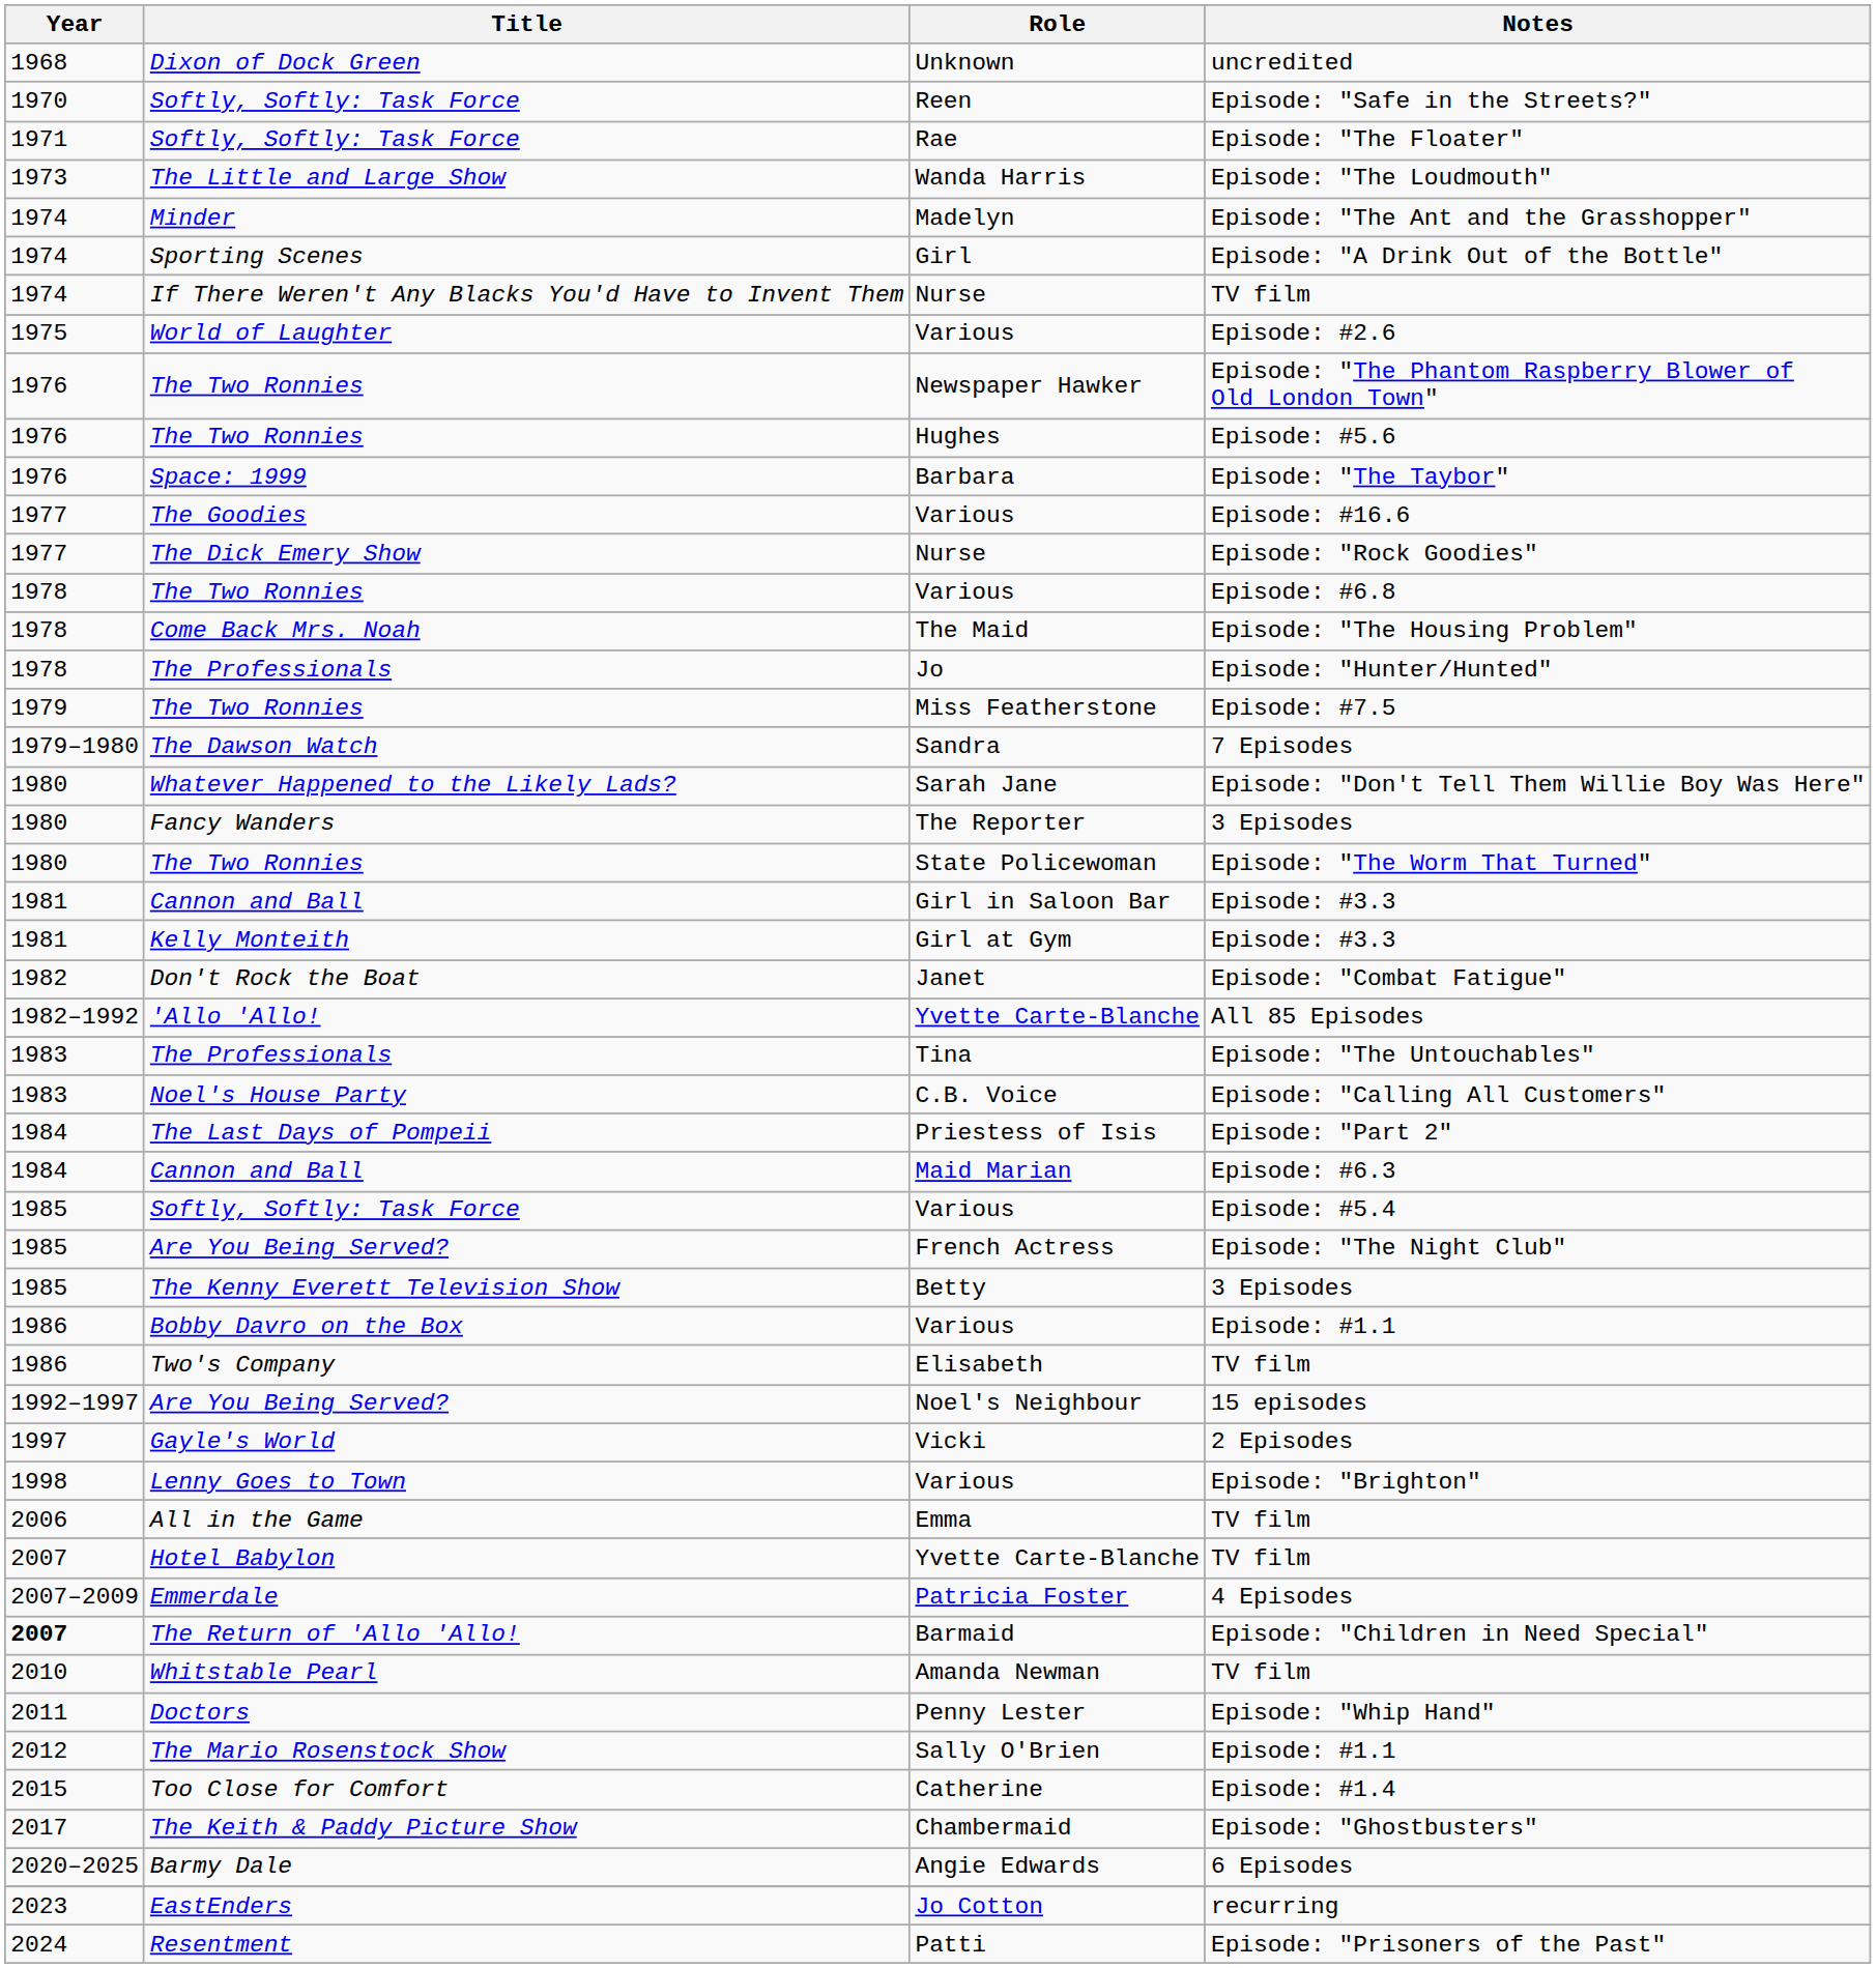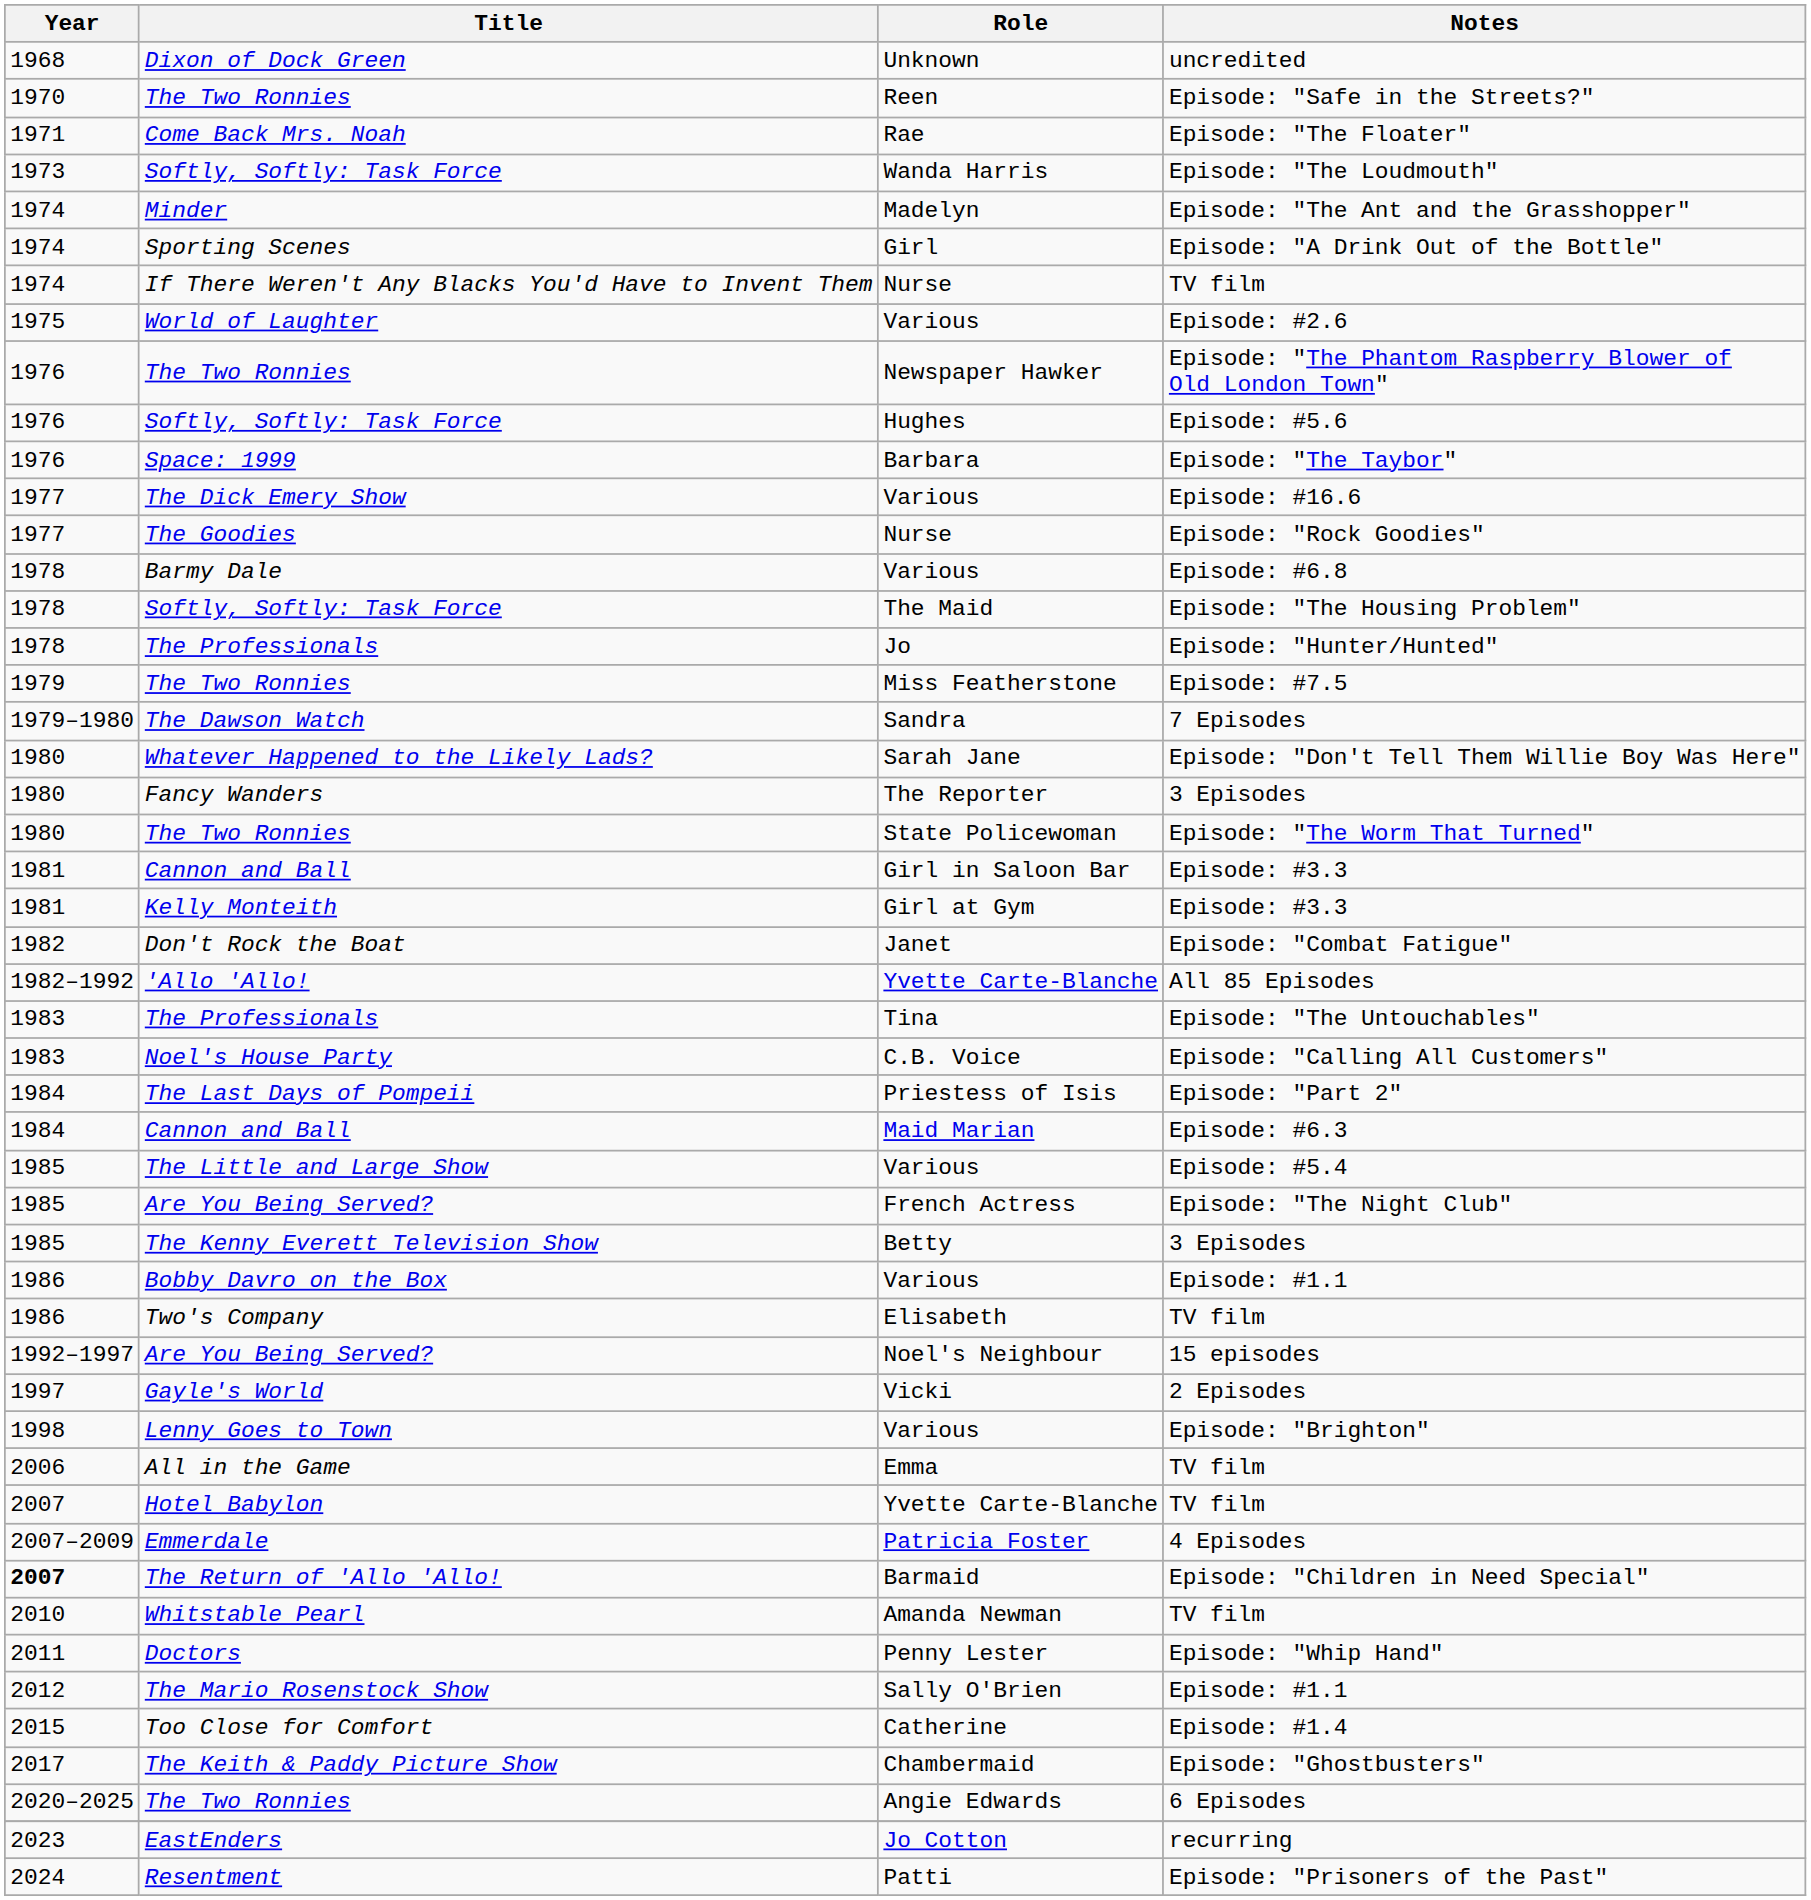 <table class="wikitable sortable">
 <tr>
 <th>Year</th>
 <th>Title</th>
 <th>Role</th>
 <th>Notes</th>
 </tr>
 <tr>
 <td>1968</td>
 <td><em><a href='#'>Dixon of Dock Green</a></em></td>
 <td>Unknown</td>
 <td>uncredited</td>
 </tr>
 <tr>
 <td>1970</td>
-<td><em><a href='#'>Softly, Softly: Task Force</a></em></td>
+<td><em><a href='#'>The Two Ronnies</a></em></td>
 <td>Reen</td>
 <td>Episode: "Safe in the Streets?"</td>
 </tr>
 <tr>
 <td>1971</td>
-<td><em><a href='#'>Softly, Softly: Task Force</a></em></td>
+<td><em><a href='#'>Come Back Mrs. Noah</a></em></td>
 <td>Rae</td>
 <td>Episode: "The Floater"</td>
 </tr>
 <tr>
 <td>1973</td>
-<td><em><a href='#'>The Little and Large Show</a></em></td>
+<td><em><a href='#'>Softly, Softly: Task Force</a></em></td>
 <td>Wanda Harris</td>
 <td>Episode: "The Loudmouth"</td>
 </tr>
 <tr>
 <td>1974</td>
 <td><em><a href='#'>Minder</a></em></td>
 <td>Madelyn</td>
 <td>Episode: "The Ant and the Grasshopper"</td>
 </tr>
 <tr>
 <td>1974</td>
 <td><em>Sporting Scenes</em></td>
 <td>Girl</td>
 <td>Episode: "A Drink Out of the Bottle"</td>
 </tr>
 <tr>
 <td>1974</td>
 <td><em>If There Weren't Any Blacks You'd Have to Invent Them</em></td>
 <td>Nurse</td>
 <td>TV film</td>
 </tr>
 <tr>
 <td>1975</td>
 <td><em><a href='#'>World of Laughter</a></em></td>
 <td>Various</td>
 <td>Episode: #2.6</td>
 </tr>
 <tr>
 <td>1976</td>
 <td><em><a href='#'>The Two Ronnies</a></em></td>
 <td>Newspaper Hawker</td>
 <td>Episode: "<a href='#'>The Phantom Raspberry Blower of <br> Old London Town</a>"</td>
 </tr>
 <tr>
 <td>1976</td>
-<td><em><a href='#'>The Two Ronnies</a></em></td>
+<td><em><a href='#'>Softly, Softly: Task Force</a></em></td>
 <td>Hughes</td>
 <td>Episode: #5.6</td>
 </tr>
 <tr>
 <td>1976</td>
 <td><em><a href='#'>Space: 1999</a></em></td>
 <td>Barbara</td>
 <td>Episode: "<a href='#'>The Taybor</a>"</td>
 </tr>
 <tr>
 <td>1977</td>
-<td><em><a href='#'>The Goodies</a></em></td>
+<td><em><a href='#'>The Dick Emery Show</a></em></td>
 <td>Various</td>
 <td>Episode: #16.6</td>
 </tr>
 <tr>
 <td>1977</td>
-<td><em><a href='#'>The Dick Emery Show</a></em></td>
+<td><em><a href='#'>The Goodies</a></em></td>
 <td>Nurse</td>
 <td>Episode: "Rock Goodies"</td>
 </tr>
 <tr>
 <td>1978</td>
-<td><em><a href='#'>The Two Ronnies</a></em></td>
+<td><em>Barmy Dale</em></td>
 <td>Various</td>
 <td>Episode: #6.8</td>
 </tr>
 <tr>
 <td>1978</td>
-<td><em><a href='#'>Come Back Mrs. Noah</a></em></td>
+<td><em><a href='#'>Softly, Softly: Task Force</a></em></td>
 <td>The Maid</td>
 <td>Episode: "The Housing Problem"</td>
 </tr>
 <tr>
 <td>1978</td>
 <td><em><a href='#'>The Professionals</a></em></td>
 <td>Jo</td>
 <td>Episode: "Hunter/Hunted"</td>
 </tr>
 <tr>
 <td>1979</td>
 <td><em><a href='#'>The Two Ronnies</a></em></td>
 <td>Miss Featherstone</td>
 <td>Episode: #7.5</td>
 </tr>
 <tr>
 <td>1979–1980</td>
 <td><em><a href='#'>The Dawson Watch</a></em></td>
 <td>Sandra</td>
 <td>7 Episodes</td>
 </tr>
 <tr>
 <td>1980</td>
 <td><em><a href='#'>Whatever Happened to the Likely Lads?</a></em></td>
 <td>Sarah Jane</td>
 <td>Episode: "Don't Tell Them Willie Boy Was Here"</td>
 </tr>
 <tr>
 <td>1980</td>
 <td><em>Fancy Wanders</em></td>
 <td>The Reporter</td>
 <td>3 Episodes</td>
 </tr>
 <tr>
 <td>1980</td>
 <td><em><a href='#'>The Two Ronnies</a></em></td>
 <td>State Policewoman</td>
 <td>Episode: "<a href='#'>The Worm That Turned</a>"</td>
 </tr>
 <tr>
 <td>1981</td>
 <td><em><a href='#'>Cannon and Ball</a></em></td>
 <td>Girl in Saloon Bar</td>
 <td>Episode: #3.3</td>
 </tr>
 <tr>
 <td>1981</td>
 <td><em><a href='#'>Kelly Monteith</a></em></td>
 <td>Girl at Gym</td>
 <td>Episode: #3.3</td>
 </tr>
 <tr>
 <td>1982</td>
 <td><em>Don't Rock the Boat</em></td>
 <td>Janet</td>
 <td>Episode: "Combat Fatigue"</td>
 </tr>
 <tr>
 <td>1982–1992</td>
 <td><em><a href='#'>'Allo 'Allo!</a></em></td>
 <td><a href='#'>Yvette Carte-Blanche</a></td>
 <td>All 85 Episodes</td>
 </tr>
 <tr>
 <td>1983</td>
 <td><em><a href='#'>The Professionals</a></em></td>
 <td>Tina</td>
 <td>Episode: "The Untouchables"</td>
 </tr>
 <tr>
 <td>1983</td>
 <td><em><a href='#'>Noel's House Party</a></em></td>
 <td>C.B. Voice</td>
 <td>Episode: "Calling All Customers"</td>
 </tr>
 <tr>
 <td>1984</td>
 <td><em><a href='#'>The Last Days of Pompeii</a></em></td>
 <td>Priestess of Isis</td>
 <td>Episode: "Part 2"</td>
 </tr>
 <tr>
 <td>1984</td>
 <td><em><a href='#'>Cannon and Ball</a></em></td>
 <td><a href='#'>Maid Marian</a></td>
 <td>Episode: #6.3</td>
 </tr>
 <tr>
 <td>1985</td>
-<td><em><a href='#'>Softly, Softly: Task Force</a></em></td>
+<td><em><a href='#'>The Little and Large Show</a></em></td>
 <td>Various</td>
 <td>Episode: #5.4</td>
 </tr>
 <tr>
 <td>1985</td>
 <td><em><a href='#'>Are You Being Served?</a></em></td>
 <td>French Actress</td>
 <td>Episode: "The Night Club"</td>
 </tr>
 <tr>
 <td>1985</td>
 <td><em><a href='#'>The Kenny Everett Television Show</a></em></td>
 <td>Betty</td>
 <td>3 Episodes</td>
 </tr>
 <tr>
 <td>1986</td>
 <td><em><a href='#'>Bobby Davro on the Box</a></em></td>
 <td>Various</td>
 <td>Episode: #1.1</td>
 </tr>
 <tr>
 <td>1986</td>
 <td><em>Two's Company</em></td>
 <td>Elisabeth</td>
 <td>TV film</td>
 </tr>
 <tr>
 <td>1992–1997</td>
 <td><em><a href='#'>Are You Being Served?</a></em></td>
 <td>Noel's Neighbour</td>
 <td>15 episodes</td>
 </tr>
 <tr>
 <td>1997</td>
 <td><em><a href='#'>Gayle's World</a></em></td>
 <td>Vicki</td>
 <td>2 Episodes</td>
 </tr>
 <tr>
 <td>1998</td>
 <td><em><a href='#'>Lenny Goes to Town</a> </em></td>
 <td>Various</td>
 <td>Episode: "Brighton"</td>
 </tr>
 <tr>
 <td>2006</td>
 <td><em>All in the Game</em></td>
 <td>Emma</td>
 <td>TV film</td>
 </tr>
 <tr>
 <td>2007</td>
 <td><em><a href='#'>Hotel Babylon</a></em></td>
 <td>Yvette Carte-Blanche</td>
 <td>TV film</td>
 </tr>
 <tr>
 <td>2007–2009</td>
 <td><em><a href='#'>Emmerdale</a></em></td>
 <td><a href='#'>Patricia Foster</a></td>
 <td>4 Episodes</td>
 </tr>
 <tr>
 <td><strong>2007</strong></td>
 <td><em><a href='#'>The Return of 'Allo 'Allo!</a></em></td>
 <td>Barmaid</td>
 <td>Episode: "Children in Need Special"</td>
 </tr>
 <tr>
 <td>2010</td>
 <td><em><a href='#'>Whitstable Pearl</a></em></td>
 <td>Amanda Newman</td>
 <td>TV film</td>
 </tr>
 <tr>
 <td>2011</td>
 <td><em><a href='#'>Doctors</a></em></td>
 <td>Penny Lester</td>
 <td>Episode: "Whip Hand"</td>
 </tr>
 <tr>
 <td>2012</td>
 <td><em><a href='#'>The Mario Rosenstock Show</a></em></td>
 <td>Sally O'Brien</td>
 <td>Episode: #1.1</td>
 </tr>
 <tr>
 <td>2015</td>
 <td><em>Too Close for Comfort</em></td>
 <td>Catherine</td>
 <td>Episode: #1.4</td>
 </tr>
 <tr>
 <td>2017</td>
 <td><em><a href='#'>The Keith & Paddy Picture Show</a></em></td>
 <td>Chambermaid</td>
 <td>Episode: "Ghostbusters"</td>
 </tr>
 <tr>
 <td>2020–2025</td>
-<td><em>Barmy Dale</em></td>
+<td><em><a href='#'>The Two Ronnies</a></em></td>
 <td>Angie Edwards</td>
 <td>6 Episodes</td>
 </tr>
 <tr>
 </tr>
 <tr>
 <td>2023</td>
 <td><em><a href='#'>EastEnders</a></em></td>
 <td><a href='#'>Jo Cotton</a></td>
 <td>recurring</td>
 </tr>
 <tr>
 <td>2024</td>
 <td><em><a href='#'>Resentment</a></em></td>
 <td>Patti</td>
 <td>Episode: "Prisoners of the Past"</td>
 </tr>
 </table>
